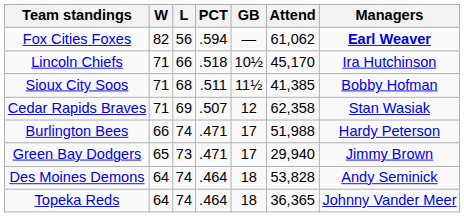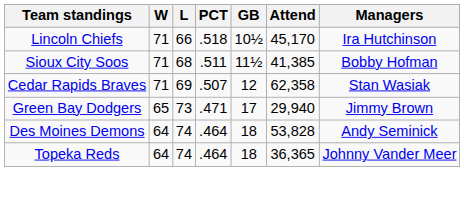 <table class="wikitable">
 <tr>
 <th>Team standings</th>
 <th>W</th>
 <th>L</th>
 <th>PCT</th>
 <th>GB</th>
 <th>Attend</th>
 <th>Managers</th>
-</tr>
-<tr align=center>
-<td><a href='#'>Fox Cities Foxes</a></td>
-<td>82</td>
-<td>56</td>
-<td>.594</td>
-<td>—</td>
-<td>61,062</td>
-<td><strong><a href='#'>Earl Weaver</a></strong></td>
 </tr>
 <tr align=center>
 <td><a href='#'>Lincoln Chiefs</a></td>
 <td>71</td>
 <td>66</td>
 <td>.518</td>
 <td>10½</td>
 <td>45,170</td>
 <td><a href='#'>Ira Hutchinson</a></td>
 </tr>
 <tr align=center>
 <td><a href='#'>Sioux City Soos</a></td>
 <td>71</td>
 <td>68</td>
 <td>.511</td>
 <td>11½</td>
 <td>41,385</td>
 <td><a href='#'>Bobby Hofman</a></td>
 </tr>
 <tr align=center>
 <td><a href='#'>Cedar Rapids Braves</a></td>
 <td>71</td>
 <td>69</td>
 <td>.507</td>
 <td>12</td>
 <td>62,358</td>
 <td><a href='#'>Stan Wasiak</a></td>
 </tr>
 <tr align=center>
-<td><a href='#'>Burlington Bees</a></td>
-<td>66</td>
-<td>74</td>
-<td>.471</td>
-<td>17</td>
-<td>51,988</td>
-<td><a href='#'>Hardy Peterson</a></td>
-</tr>
-<tr align=center>
 <td><a href='#'>Green Bay Dodgers</a></td>
 <td>65</td>
 <td>73</td>
 <td>.471</td>
 <td>17</td>
 <td>29,940</td>
 <td><a href='#'>Jimmy Brown</a></td>
 </tr>
 <tr align=center>
 <td><a href='#'>Des Moines Demons</a></td>
 <td>64</td>
 <td>74</td>
 <td>.464</td>
 <td>18</td>
 <td>53,828</td>
 <td><a href='#'>Andy Seminick</a></td>
 </tr>
 <tr align=center>
 <td><a href='#'>Topeka Reds</a></td>
 <td>64</td>
 <td>74</td>
 <td>.464</td>
 <td>18</td>
 <td>36,365</td>
 <td><a href='#'>Johnny Vander Meer</a></td>
 </tr>
 </table>
